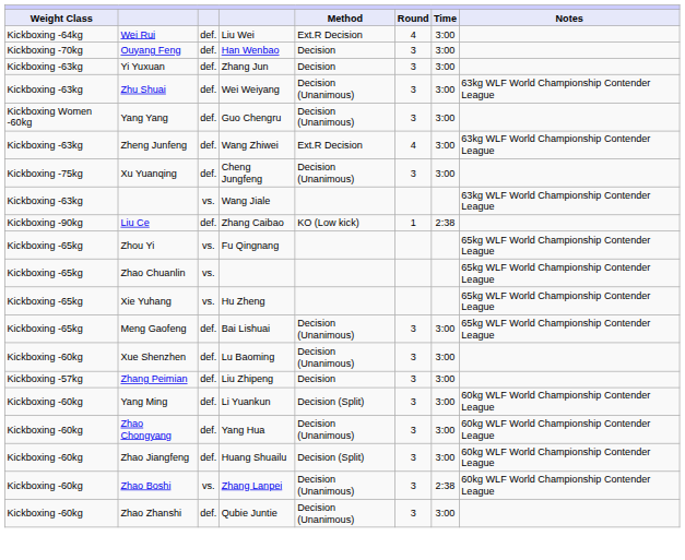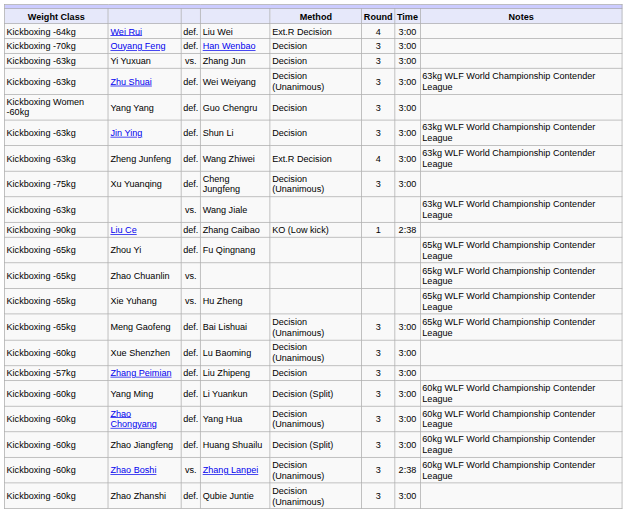 <table class="wikitable" style="font-size: 80%;">
 <tr>
 <th colspan="8" style="background-color: #ccf; color: #000080; text-align: center;"></th>
 </tr>
 <tr>
 <th colspan="1" style="background-color: #E6E8FA; color: #000000; text-align: center;">Weight Class</th>
 <th colspan="1" style="background-color: #E6E8FA; color: #000000; text-align: center;"></th>
 <th colspan="1" style="background-color: #E6E8FA; color: #000000; text-align: center;"></th>
 <th colspan="1" style="background-color: #E6E8FA; color: #000000; text-align: center;"></th>
 <th colspan="1" style="background-color: #E6E8FA; color: #000000; text-align: center;">Method</th>
 <th colspan="1" style="background-color: #E6E8FA; color: #000000; text-align: center;">Round</th>
 <th colspan="1" style="background-color: #E6E8FA; color: #000000; text-align: center;">Time</th>
 <th colspan="1" style="background-color: #E6E8FA; color: #000000; text-align: center;">Notes</th>
 </tr>
 <tr>
 <td>Kickboxing -64kg</td>
 <td> <a href='#'>Wei Rui</a></td>
 <td align=center>def.</td>
 <td> Liu Wei</td>
 <td>Ext.R Decision</td>
 <td align=center>4</td>
 <td align=center>3:00</td>
 <td></td>
 </tr>
 <tr>
 <td>Kickboxing -70kg</td>
 <td> <a href='#'>Ouyang Feng</a></td>
 <td align=center>def.</td>
 <td> <a href='#'>Han Wenbao</a></td>
 <td>Decision</td>
 <td align=center>3</td>
 <td align=center>3:00</td>
 <td></td>
 </tr>
 <tr>
 <td>Kickboxing -63kg</td>
 <td> Yi Yuxuan</td>
-<td align=center>def.</td>
+<td align=center>vs.</td>
 <td> Zhang Jun</td>
 <td>Decision</td>
 <td align=center>3</td>
 <td align=center>3:00</td>
 <td 63kg WLF World Championship Contender League></td>
 </tr>
 <tr>
 <td>Kickboxing -63kg</td>
 <td> <a href='#'>Zhu Shuai</a></td>
 <td align=center>def.</td>
 <td> Wei Weiyang</td>
 <td>Decision (Unanimous)</td>
 <td align=center>3</td>
 <td align=center>3:00</td>
 <td>63kg WLF World Championship Contender League</td>
 </tr>
 <tr>
 <td>Kickboxing Women -60kg</td>
 <td> Yang Yang</td>
 <td align=center>def.</td>
 <td> Guo Chengru</td>
-<td>Decision (Unanimous)</td>
+<td>Decision</td>
 <td align=center>3</td>
 <td align=center>3:00</td>
 <td></td>
+</tr>
+<tr>
+<td>Kickboxing -63kg</td>
+<td> <a href='#'>Jin Ying</a></td>
+<td align=center>def.</td>
+<td> Shun Li</td>
+<td>Decision</td>
+<td align=center>3</td>
+<td align=center>3:00</td>
+<td>63kg WLF World Championship Contender League</td>
 </tr>
 <tr>
 <td>Kickboxing -63kg</td>
 <td> Zheng Junfeng</td>
 <td align=center>def.</td>
 <td> Wang Zhiwei</td>
 <td>Ext.R Decision</td>
 <td align=center>4</td>
 <td align=center>3:00</td>
 <td>63kg WLF World Championship Contender League</td>
 </tr>
 <tr>
 <td>Kickboxing -75kg</td>
 <td> Xu Yuanqing</td>
 <td align=center>def.</td>
 <td> Cheng Jungfeng</td>
 <td>Decision (Unanimous)</td>
 <td align=center>3</td>
 <td align=center>3:00</td>
 <td></td>
 </tr>
 <tr>
 <td>Kickboxing -63kg</td>
 <td></td>
 <td align=center>vs.</td>
 <td> Wang Jiale</td>
 <td></td>
 <td align=center></td>
 <td align=center></td>
 <td>63kg WLF World Championship Contender League</td>
 </tr>
 <tr>
 <td>Kickboxing -90kg</td>
 <td> <a href='#'>Liu Ce</a></td>
 <td align=center>def.</td>
 <td> Zhang Caibao</td>
 <td>KO (Low kick)</td>
 <td align=center>1</td>
 <td align=center>2:38</td>
 <td></td>
 </tr>
 <tr>
 <td>Kickboxing -65kg</td>
 <td> Zhou Yi</td>
-<td align=center>vs.</td>
+<td align=center>def.</td>
 <td> Fu Qingnang</td>
 <td></td>
 <td align=center></td>
 <td align=center></td>
 <td>65kg WLF World Championship Contender League</td>
 </tr>
 <tr>
 <td>Kickboxing -65kg</td>
 <td> Zhao Chuanlin</td>
 <td align=center>vs.</td>
 <td></td>
 <td></td>
 <td align=center></td>
 <td align=center></td>
 <td>65kg WLF World Championship Contender League</td>
 </tr>
 <tr>
 <td>Kickboxing -65kg</td>
 <td> Xie Yuhang</td>
 <td align=center>vs.</td>
 <td> Hu Zheng</td>
 <td></td>
 <td align=center></td>
 <td align=center></td>
 <td>65kg WLF World Championship Contender League</td>
 </tr>
 <tr>
 <td>Kickboxing -65kg</td>
 <td> Meng Gaofeng</td>
 <td align=center>def.</td>
 <td> Bai Lishuai</td>
 <td>Decision (Unanimous)</td>
 <td align=center>3</td>
 <td align=center>3:00</td>
 <td>65kg WLF World Championship Contender League</td>
 </tr>
 <tr>
 <td>Kickboxing -60kg</td>
 <td> Xue Shenzhen</td>
 <td align=center>def.</td>
 <td> Lu Baoming</td>
 <td>Decision (Unanimous)</td>
 <td align=center>3</td>
 <td align=center>3:00</td>
 <td></td>
 </tr>
 <tr>
 <td>Kickboxing -57kg</td>
 <td> <a href='#'>Zhang Peimian</a></td>
 <td align=center>def.</td>
 <td> Liu Zhipeng</td>
 <td>Decision</td>
 <td align=center>3</td>
 <td align=center>3:00</td>
 <td></td>
 </tr>
 <tr>
 <td>Kickboxing -60kg</td>
 <td> Yang Ming</td>
 <td align=center>def.</td>
 <td> Li Yuankun</td>
 <td>Decision (Split)</td>
 <td align=center>3</td>
 <td align=center>3:00</td>
 <td>60kg WLF World Championship Contender League</td>
 </tr>
 <tr>
 <td>Kickboxing -60kg</td>
 <td> <a href='#'>Zhao Chongyang</a></td>
 <td align=center>def.</td>
 <td> Yang Hua</td>
 <td>Decision (Unanimous)</td>
 <td align=center>3</td>
 <td align=center>3:00</td>
 <td>60kg WLF World Championship Contender League</td>
 </tr>
 <tr>
 <td>Kickboxing -60kg</td>
 <td> Zhao Jiangfeng</td>
 <td align=center>def.</td>
 <td> Huang Shuailu</td>
 <td>Decision (Split)</td>
 <td align=center>3</td>
 <td align=center>3:00</td>
 <td>60kg WLF World Championship Contender League</td>
 </tr>
 <tr>
 <td>Kickboxing -60kg</td>
 <td> <a href='#'>Zhao Boshi</a></td>
 <td align=center>vs.</td>
 <td> <a href='#'>Zhang Lanpei</a></td>
 <td>Decision (Unanimous)</td>
 <td align=center>3</td>
 <td align=center>2:38</td>
 <td>60kg WLF World Championship Contender League</td>
 </tr>
 <tr>
 <td>Kickboxing -60kg</td>
 <td> Zhao Zhanshi</td>
 <td align=center>def.</td>
 <td> Qubie Juntie</td>
 <td>Decision (Unanimous)</td>
 <td align=center>3</td>
 <td align=center>3:00</td>
 <td></td>
 </tr>
 </table>
